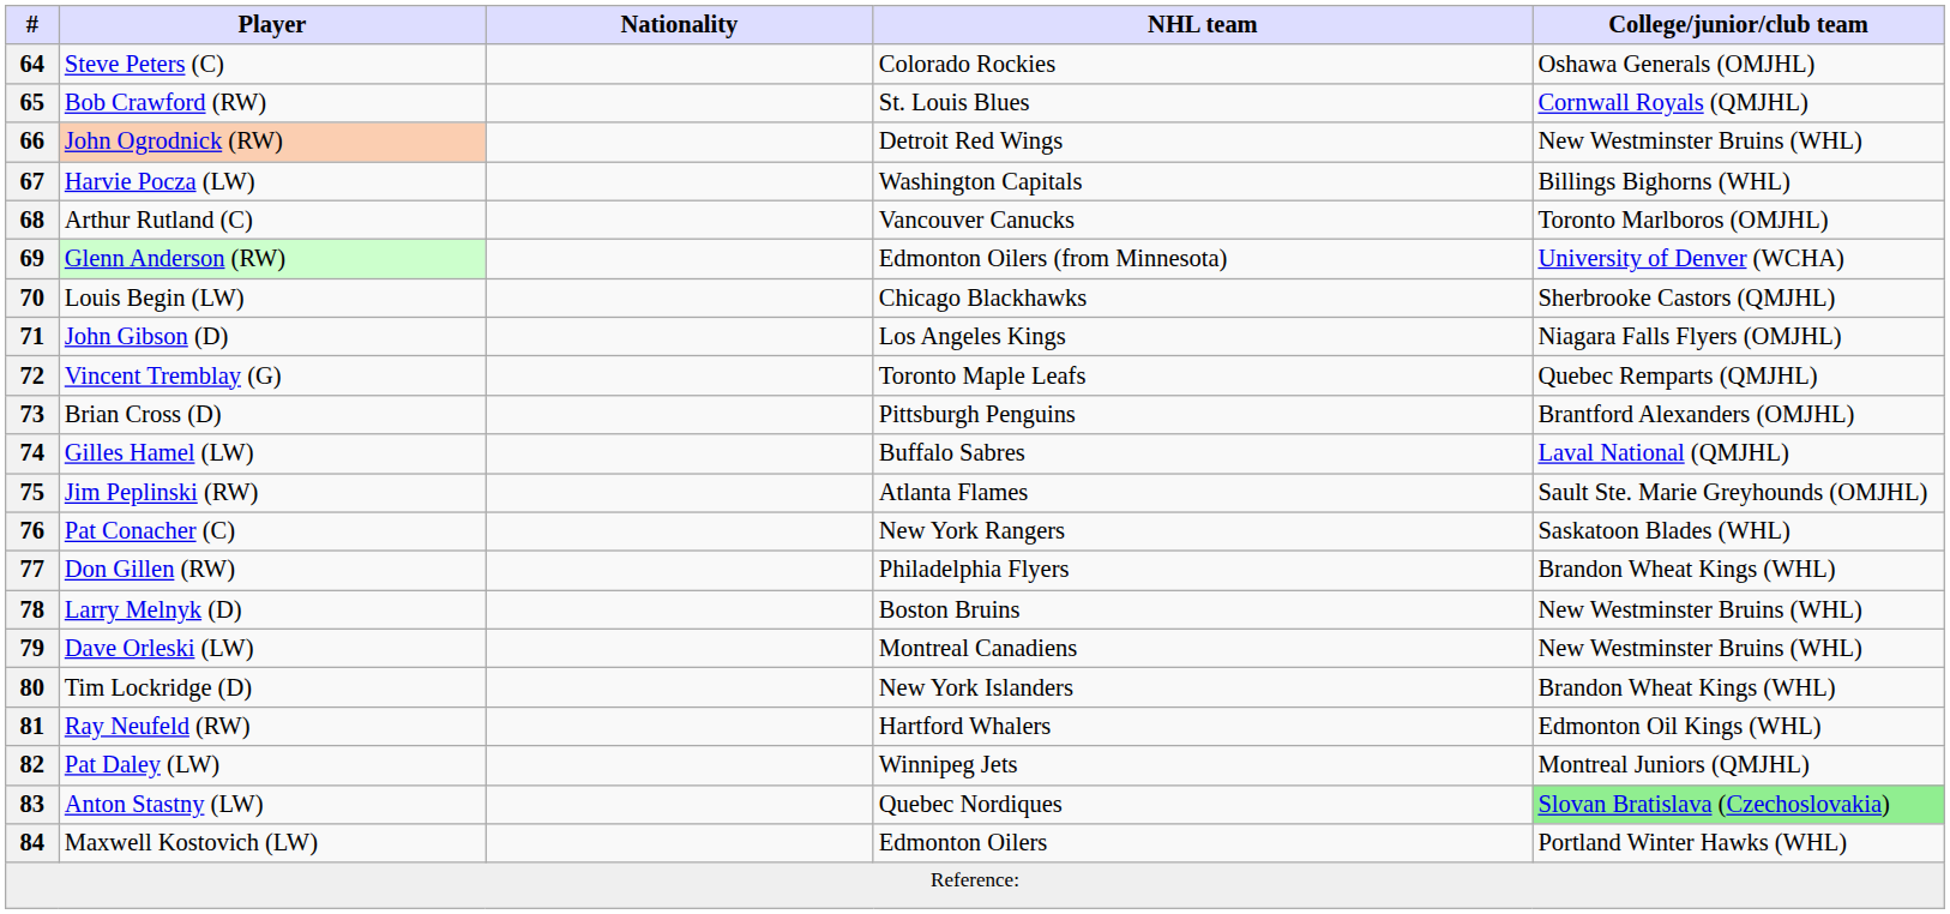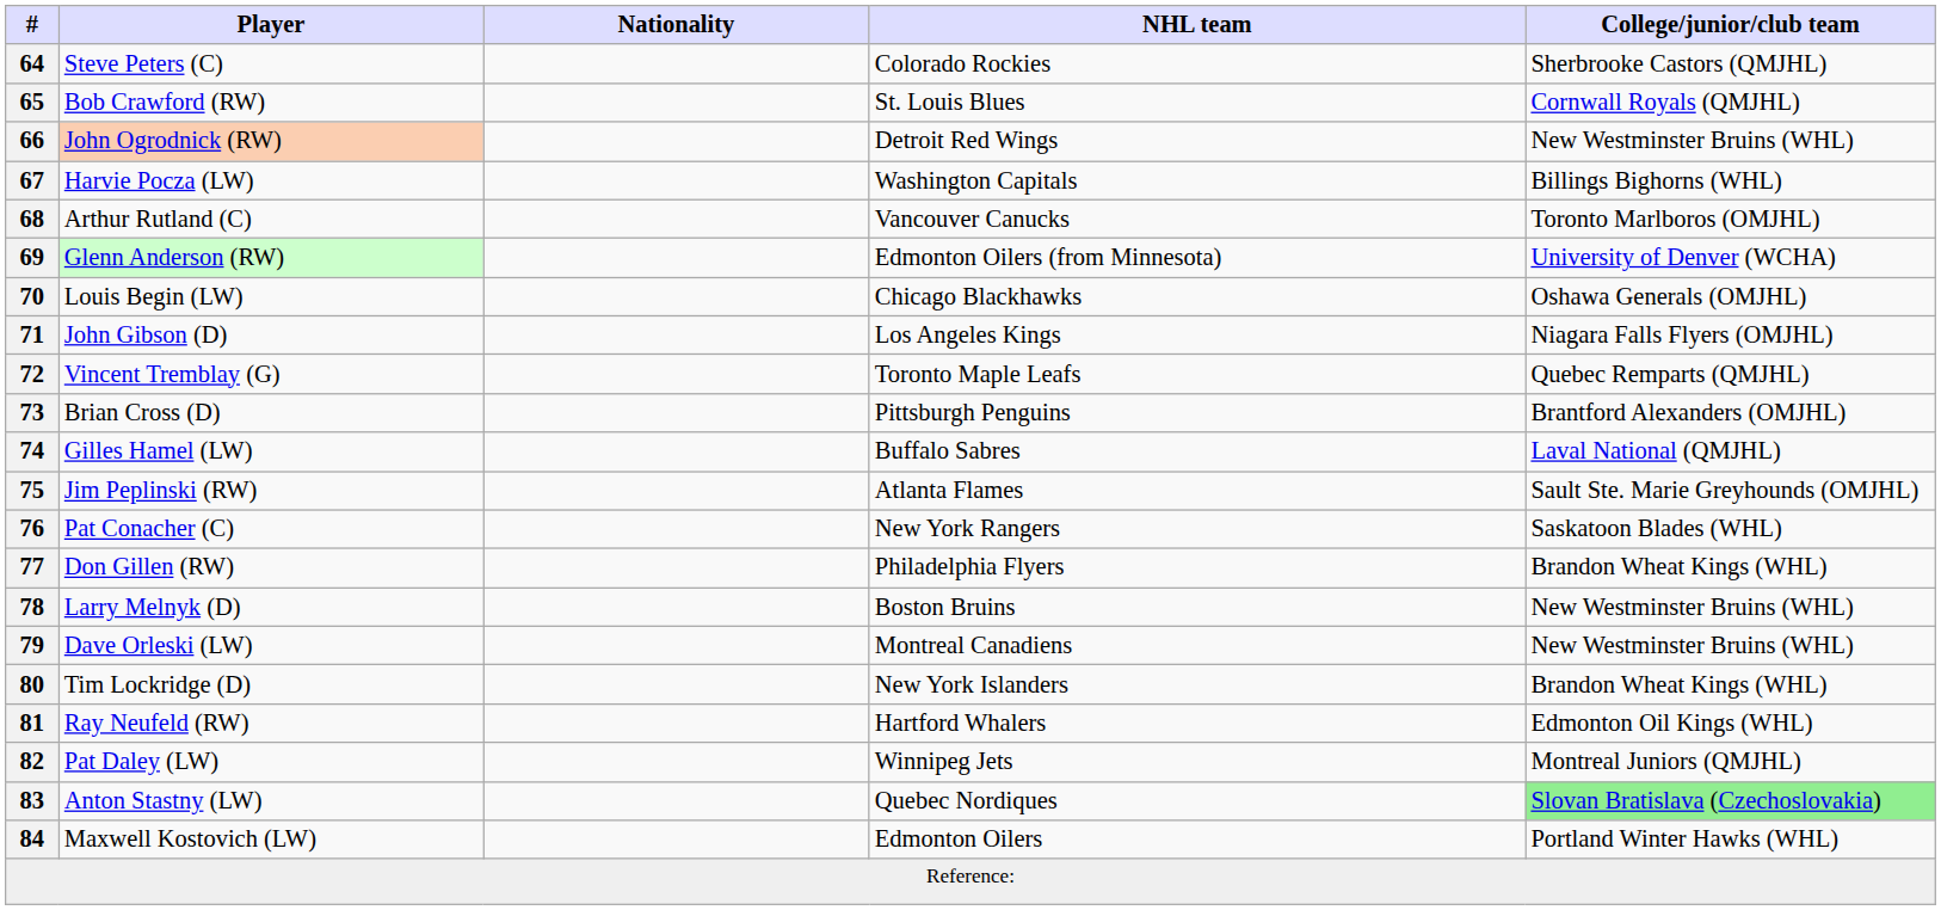 <table class="wikitable" style="width: 100%">
 <tr>
 <th style="background:#ddf; width:2.75%;">#</th>
 <th style="background:#ddf; width:22.0%;">Player</th>
 <th style="background:#ddf; width:20.0%;">Nationality</th>
 <th style="background:#ddf; width:34.0%;">NHL team</th>
 <th style="background:#ddf; width:100.0%;">College/junior/club team</th>
 </tr>
 <tr>
 <th>64</th>
 <td><a href='#'>Steve Peters</a> (C)</td>
 <td></td>
 <td>Colorado Rockies</td>
-<td>Oshawa Generals (OMJHL)</td>
+<td>Sherbrooke Castors (QMJHL)</td>
 </tr>
 <tr>
 <th>65</th>
 <td><a href='#'>Bob Crawford</a> (RW)</td>
 <td></td>
 <td>St. Louis Blues</td>
 <td><a href='#'>Cornwall Royals</a> (QMJHL)</td>
 </tr>
 <tr>
 <th>66</th>
 <td bgcolor="#FBCEB1"><a href='#'>John Ogrodnick</a> (RW)</td>
 <td></td>
 <td>Detroit Red Wings</td>
 <td>New Westminster Bruins (WHL)</td>
 </tr>
 <tr>
 <th>67</th>
 <td><a href='#'>Harvie Pocza</a> (LW)</td>
 <td></td>
 <td>Washington Capitals</td>
 <td>Billings Bighorns (WHL)</td>
 </tr>
 <tr>
 <th>68</th>
 <td>Arthur Rutland (C)</td>
 <td></td>
 <td>Vancouver Canucks</td>
 <td>Toronto Marlboros (OMJHL)</td>
 </tr>
 <tr>
 <th>69</th>
 <td bgcolor="#CCFFCC"><a href='#'>Glenn Anderson</a> (RW)</td>
 <td></td>
 <td>Edmonton Oilers (from Minnesota)</td>
 <td><a href='#'>University of Denver</a> (WCHA)</td>
 </tr>
 <tr>
 <th>70</th>
 <td>Louis Begin (LW)</td>
 <td></td>
 <td>Chicago Blackhawks</td>
-<td>Sherbrooke Castors (QMJHL)</td>
+<td>Oshawa Generals (OMJHL)</td>
 </tr>
 <tr>
 <th>71</th>
 <td><a href='#'>John Gibson</a> (D)</td>
 <td></td>
 <td>Los Angeles Kings</td>
 <td>Niagara Falls Flyers (OMJHL)</td>
 </tr>
 <tr>
 <th>72</th>
 <td><a href='#'>Vincent Tremblay</a> (G)</td>
 <td></td>
 <td>Toronto Maple Leafs</td>
 <td>Quebec Remparts (QMJHL)</td>
 </tr>
 <tr>
 <th>73</th>
 <td>Brian Cross (D)</td>
 <td></td>
 <td>Pittsburgh Penguins</td>
 <td>Brantford Alexanders (OMJHL)</td>
 </tr>
 <tr>
 <th>74</th>
 <td><a href='#'>Gilles Hamel</a> (LW)</td>
 <td></td>
 <td>Buffalo Sabres</td>
 <td><a href='#'>Laval National</a> (QMJHL)</td>
 </tr>
 <tr>
 <th>75</th>
 <td><a href='#'>Jim Peplinski</a> (RW)</td>
 <td></td>
 <td>Atlanta Flames</td>
 <td>Sault Ste. Marie Greyhounds (OMJHL)</td>
 </tr>
 <tr>
 <th>76</th>
 <td><a href='#'>Pat Conacher</a> (C)</td>
 <td></td>
 <td>New York Rangers</td>
 <td>Saskatoon Blades (WHL)</td>
 </tr>
 <tr>
 <th>77</th>
 <td><a href='#'>Don Gillen</a> (RW)</td>
 <td></td>
 <td>Philadelphia Flyers</td>
 <td>Brandon Wheat Kings (WHL)</td>
 </tr>
 <tr>
 <th>78</th>
 <td><a href='#'>Larry Melnyk</a> (D)</td>
 <td></td>
 <td>Boston Bruins</td>
 <td>New Westminster Bruins (WHL)</td>
 </tr>
 <tr>
 <th>79</th>
 <td><a href='#'>Dave Orleski</a> (LW)</td>
 <td></td>
 <td>Montreal Canadiens</td>
 <td>New Westminster Bruins (WHL)</td>
 </tr>
 <tr>
 <th>80</th>
 <td>Tim Lockridge (D)</td>
 <td></td>
 <td>New York Islanders</td>
 <td>Brandon Wheat Kings (WHL)</td>
 </tr>
 <tr>
 <th>81</th>
 <td><a href='#'>Ray Neufeld</a> (RW)</td>
 <td></td>
 <td>Hartford Whalers</td>
 <td>Edmonton Oil Kings (WHL)</td>
 </tr>
 <tr>
 <th>82</th>
 <td><a href='#'>Pat Daley</a> (LW)</td>
 <td></td>
 <td>Winnipeg Jets</td>
 <td>Montreal Juniors (QMJHL)</td>
 </tr>
 <tr>
 <th>83</th>
 <td><a href='#'>Anton Stastny</a> (LW)</td>
 <td></td>
 <td>Quebec Nordiques</td>
 <td style="background: lightgreen;"><a href='#'>Slovan Bratislava</a> (<a href='#'>Czechoslovakia</a>)</td>
 </tr>
 <tr>
 <th>84</th>
 <td>Maxwell Kostovich (LW)</td>
 <td></td>
 <td>Edmonton Oilers</td>
 <td>Portland Winter Hawks (WHL)</td>
 </tr>
 <tr>
 <td align=center colspan="6" bgcolor="#efefef"><sup>Reference: </sup></td>
 </tr>
 </table>
